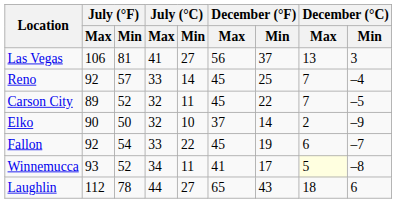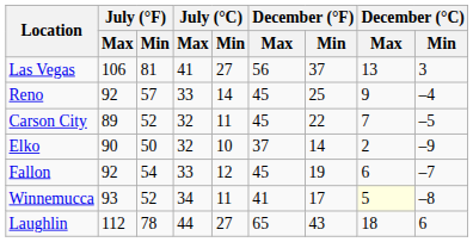 <table class="wikitable sortable" style="margin:auto;">
 <tr>
 <th rowspan="2">Location</th>
 <th colspan="2">July (°F)</th>
 <th colspan="2">July (°C)</th>
 <th colspan="2">December (°F)</th>
 <th colspan="2">December (°C)</th>
 </tr>
 <tr>
 <th>Max</th>
 <th>Min</th>
 <th>Max</th>
 <th>Min</th>
 <th>Max</th>
 <th>Min</th>
 <th>Max</th>
 <th>Min</th>
 </tr>
 <tr>
 <td><a href='#'>Las Vegas</a></td>
 <td>106</td>
 <td>81</td>
 <td>41</td>
 <td>27</td>
 <td>56</td>
 <td>37</td>
 <td>13</td>
 <td>3</td>
 </tr>
 <tr>
 <td><a href='#'>Reno</a></td>
 <td>92</td>
 <td>57</td>
 <td>33</td>
 <td>14</td>
 <td>45</td>
 <td>25</td>
-<td>7</td>
+<td>9</td>
 <td>–4</td>
 </tr>
 <tr>
 <td><a href='#'>Carson City</a></td>
 <td>89</td>
 <td>52</td>
 <td>32</td>
 <td>11</td>
 <td>45</td>
 <td>22</td>
 <td>7</td>
 <td>–5</td>
 </tr>
 <tr>
 <td><a href='#'>Elko</a></td>
 <td>90</td>
 <td>50</td>
 <td>32</td>
 <td>10</td>
 <td>37</td>
 <td>14</td>
 <td>2</td>
 <td>–9</td>
 </tr>
 <tr>
 <td><a href='#'>Fallon</a></td>
 <td>92</td>
 <td>54</td>
 <td>33</td>
-<td>22</td>
+<td>12</td>
 <td>45</td>
 <td>19</td>
 <td>6</td>
 <td>–7</td>
 </tr>
 <tr>
 <td><a href='#'>Winnemucca</a></td>
 <td>93</td>
 <td>52</td>
 <td>34</td>
 <td>11</td>
 <td>41</td>
 <td>17</td>
 <td style="background: lightyellow;">5</td>
 <td>–8</td>
 </tr>
 <tr>
 <td><a href='#'>Laughlin</a></td>
 <td>112</td>
 <td>78</td>
 <td>44</td>
 <td>27</td>
 <td>65</td>
 <td>43</td>
 <td>18</td>
 <td>6</td>
 </tr>
 </table>
